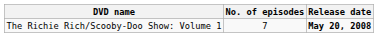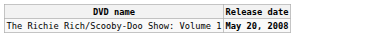 <table class="wikitable">
 <tr>
 <th>DVD name</th>
-<th>No. of episodes</th>
 <th>Release date</th>
 </tr>
 <tr>
 <td>The Richie Rich/Scooby-Doo Show: Volume 1</td>
-<td align="center">7</td>
 <td><strong>May 20, 2008<br> </strong></td>
 </tr>
 </table>
